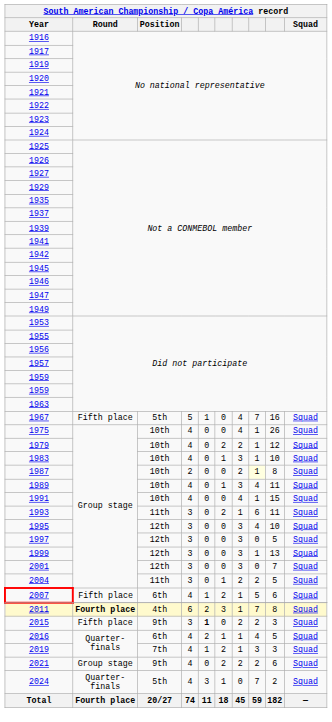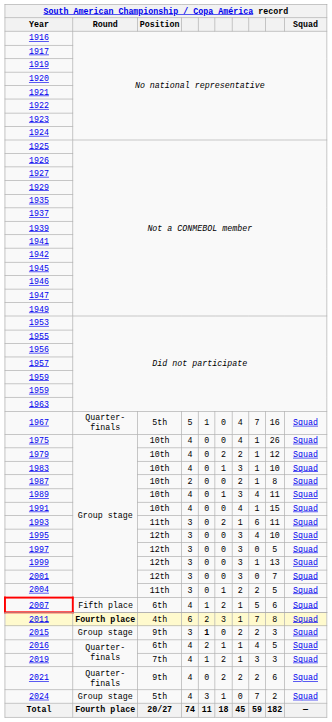 <table class="wikitable" style="text-align:center">
 <tr>
 <th colspan=10><a href='#'>South American Championship / Copa América</a> record</th>
 </tr>
 <tr>
 <th width=100>Year</th>
 <th width=95>Round</th>
 <th width=60>Position</th>
 <th width=20></th>
 <th width=20></th>
 <th width=20></th>
 <th width=20></th>
 <th width=20></th>
 <th width=20></th>
 <th width=60>Squad</th>
 </tr>
 <tr>
 <td> <a href='#'>1916</a></td>
 <td colspan=9 rowspan=8><em>No national representative</em></td>
 </tr>
 <tr>
 <td> <a href='#'>1917</a></td>
 </tr>
 <tr>
 <td> <a href='#'>1919</a></td>
 </tr>
 <tr>
 <td> <a href='#'>1920</a></td>
 </tr>
 <tr>
 <td> <a href='#'>1921</a></td>
 </tr>
 <tr>
 <td> <a href='#'>1922</a></td>
 </tr>
 <tr>
 <td> <a href='#'>1923</a></td>
 </tr>
 <tr>
 <td> <a href='#'>1924</a></td>
 </tr>
 <tr>
 <td> <a href='#'>1925</a></td>
 <td colspan=9 rowspan=13><em>Not a CONMEBOL member</em></td>
 </tr>
 <tr>
 <td> <a href='#'>1926</a></td>
 </tr>
 <tr>
 <td> <a href='#'>1927</a></td>
 </tr>
 <tr>
 <td> <a href='#'>1929</a></td>
 </tr>
 <tr>
 <td> <a href='#'>1935</a></td>
 </tr>
 <tr>
 <td> <a href='#'>1937</a></td>
 </tr>
 <tr>
 <td> <a href='#'>1939</a></td>
 </tr>
 <tr>
 <td> <a href='#'>1941</a></td>
 </tr>
 <tr>
 <td> <a href='#'>1942</a></td>
 </tr>
 <tr>
 <td> <a href='#'>1945</a></td>
 </tr>
 <tr>
 <td> <a href='#'>1946</a></td>
 </tr>
 <tr>
 <td> <a href='#'>1947</a></td>
 </tr>
 <tr>
 <td> <a href='#'>1949</a></td>
 </tr>
 <tr>
 <td> <a href='#'>1953</a></td>
 <td colspan=9 rowspan=7><em>Did not participate</em></td>
 </tr>
 <tr>
 <td> <a href='#'>1955</a></td>
 </tr>
 <tr>
 <td> <a href='#'>1956</a></td>
 </tr>
 <tr>
 <td> <a href='#'>1957</a></td>
 </tr>
 <tr>
 <td> <a href='#'>1959</a></td>
 </tr>
 <tr>
 <td> <a href='#'>1959</a></td>
 </tr>
 <tr>
 <td> <a href='#'>1963</a></td>
 </tr>
 <tr>
 <td> <a href='#'>1967</a></td>
-<td>Fifth place</td>
+<td>Quarter-finals</td>
 <td>5th</td>
 <td>5</td>
 <td>1</td>
 <td>0</td>
 <td>4</td>
 <td>7</td>
 <td>16</td>
 <td><a href='#'>Squad</a></td>
 </tr>
 <tr>
 <td><a href='#'>1975</a></td>
 <td rowspan=12>Group stage</td>
 <td>10th</td>
 <td>4</td>
 <td>0</td>
 <td>0</td>
 <td>4</td>
 <td>1</td>
 <td>26</td>
 <td><a href='#'>Squad</a></td>
 </tr>
 <tr>
 <td><a href='#'>1979</a></td>
 <td>10th</td>
 <td>4</td>
 <td>0</td>
 <td>2</td>
 <td>2</td>
 <td>1</td>
 <td>12</td>
 <td><a href='#'>Squad</a></td>
 </tr>
 <tr>
 <td><a href='#'>1983</a></td>
 <td>10th</td>
 <td>4</td>
 <td>0</td>
 <td>1</td>
 <td>3</td>
 <td>1</td>
 <td>10</td>
 <td><a href='#'>Squad</a></td>
 </tr>
 <tr>
 <td> <a href='#'>1987</a></td>
 <td>10th</td>
 <td>2</td>
 <td>0</td>
 <td>0</td>
 <td>2</td>
-<td style="background: lightyellow;">1</td>
+<td>1</td>
 <td>8</td>
 <td><a href='#'>Squad</a></td>
 </tr>
 <tr>
 <td> <a href='#'>1989</a></td>
 <td>10th</td>
 <td>4</td>
 <td>0</td>
 <td>1</td>
 <td>3</td>
 <td>4</td>
 <td>11</td>
 <td><a href='#'>Squad</a></td>
 </tr>
 <tr>
 <td> <a href='#'>1991</a></td>
 <td>10th</td>
 <td>4</td>
 <td>0</td>
 <td>0</td>
 <td>4</td>
 <td>1</td>
 <td>15</td>
 <td><a href='#'>Squad</a></td>
 </tr>
 <tr>
 <td> <a href='#'>1993</a></td>
 <td>11th</td>
 <td>3</td>
 <td>0</td>
 <td>2</td>
 <td>1</td>
 <td>6</td>
 <td>11</td>
 <td><a href='#'>Squad</a></td>
 </tr>
 <tr>
 <td> <a href='#'>1995</a></td>
 <td>12th</td>
 <td>3</td>
 <td>0</td>
 <td>0</td>
 <td>3</td>
 <td>4</td>
 <td>10</td>
 <td><a href='#'>Squad</a></td>
 </tr>
 <tr>
 <td> <a href='#'>1997</a></td>
 <td>12th</td>
 <td>3</td>
 <td>0</td>
 <td>0</td>
 <td>3</td>
 <td>0</td>
 <td>5</td>
 <td><a href='#'>Squad</a></td>
 </tr>
 <tr>
 <td> <a href='#'>1999</a></td>
 <td>12th</td>
 <td>3</td>
 <td>0</td>
 <td>0</td>
 <td>3</td>
 <td>1</td>
 <td>13</td>
 <td><a href='#'>Squad</a></td>
 </tr>
 <tr>
 <td> <a href='#'>2001</a></td>
 <td>12th</td>
 <td>3</td>
 <td>0</td>
 <td>0</td>
 <td>3</td>
 <td>0</td>
 <td>7</td>
 <td><a href='#'>Squad</a></td>
 </tr>
 <tr>
 <td> <a href='#'>2004</a></td>
 <td>11th</td>
 <td>3</td>
 <td>0</td>
 <td>1</td>
 <td>2</td>
 <td>2</td>
 <td>5</td>
 <td><a href='#'>Squad</a></td>
 </tr>
 <tr>
 <td style="border: 3px solid red"> <a href='#'>2007</a></td>
 <td>Fifth place</td>
 <td>6th</td>
 <td>4</td>
 <td>1</td>
 <td>2</td>
 <td>1</td>
 <td>5</td>
 <td>6</td>
 <td><a href='#'>Squad</a></td>
 </tr>
 <tr>
 </tr>
 <tr style="background:LemonChiffon;">
 <td> <a href='#'>2011</a></td>
 <td><strong>Fourth place</strong></td>
 <td>4th</td>
 <td>6</td>
 <td>2</td>
 <td>3</td>
 <td>1</td>
 <td>7</td>
 <td>8</td>
 <td><a href='#'>Squad</a></td>
 </tr>
 <tr>
 <td> <a href='#'>2015</a></td>
-<td>Fifth place</td>
+<td>Group stage</td>
 <td>9th</td>
 <td>3</td>
 <td><strong>1</strong></td>
 <td>0</td>
 <td>2</td>
 <td>2</td>
 <td>3</td>
 <td><a href='#'>Squad</a></td>
 </tr>
 <tr>
 <td> <a href='#'>2016</a></td>
 <td rowspan=2>Quarter-finals</td>
 <td>6th</td>
 <td>4</td>
 <td>2</td>
 <td>1</td>
 <td>1</td>
 <td>4</td>
 <td>5</td>
 <td><a href='#'>Squad</a></td>
 </tr>
 <tr>
 <td> <a href='#'>2019</a></td>
 <td>7th</td>
 <td>4</td>
 <td>1</td>
 <td>2</td>
 <td>1</td>
 <td>3</td>
 <td>3</td>
 <td><a href='#'>Squad</a></td>
 </tr>
 <tr>
 <td> <a href='#'>2021</a></td>
-<td>Group stage</td>
+<td>Quarter-finals</td>
 <td>9th</td>
 <td>4</td>
 <td>0</td>
 <td>2</td>
 <td>2</td>
 <td>2</td>
 <td>6</td>
 <td><a href='#'>Squad</a></td>
 </tr>
 <tr>
 <td> <a href='#'>2024</a></td>
-<td>Quarter-finals</td>
+<td>Group stage</td>
 <td>5th</td>
 <td>4</td>
 <td>3</td>
 <td>1</td>
 <td>0</td>
 <td>7</td>
 <td>2</td>
 <td><a href='#'>Squad</a></td>
 </tr>
 <tr>
 <th>Total</th>
 <th>Fourth place</th>
 <th>20/27</th>
 <th>74</th>
 <th>11</th>
 <th>18</th>
 <th>45</th>
 <th>59</th>
 <th>182</th>
 <th>—</th>
 </tr>
 </table>
